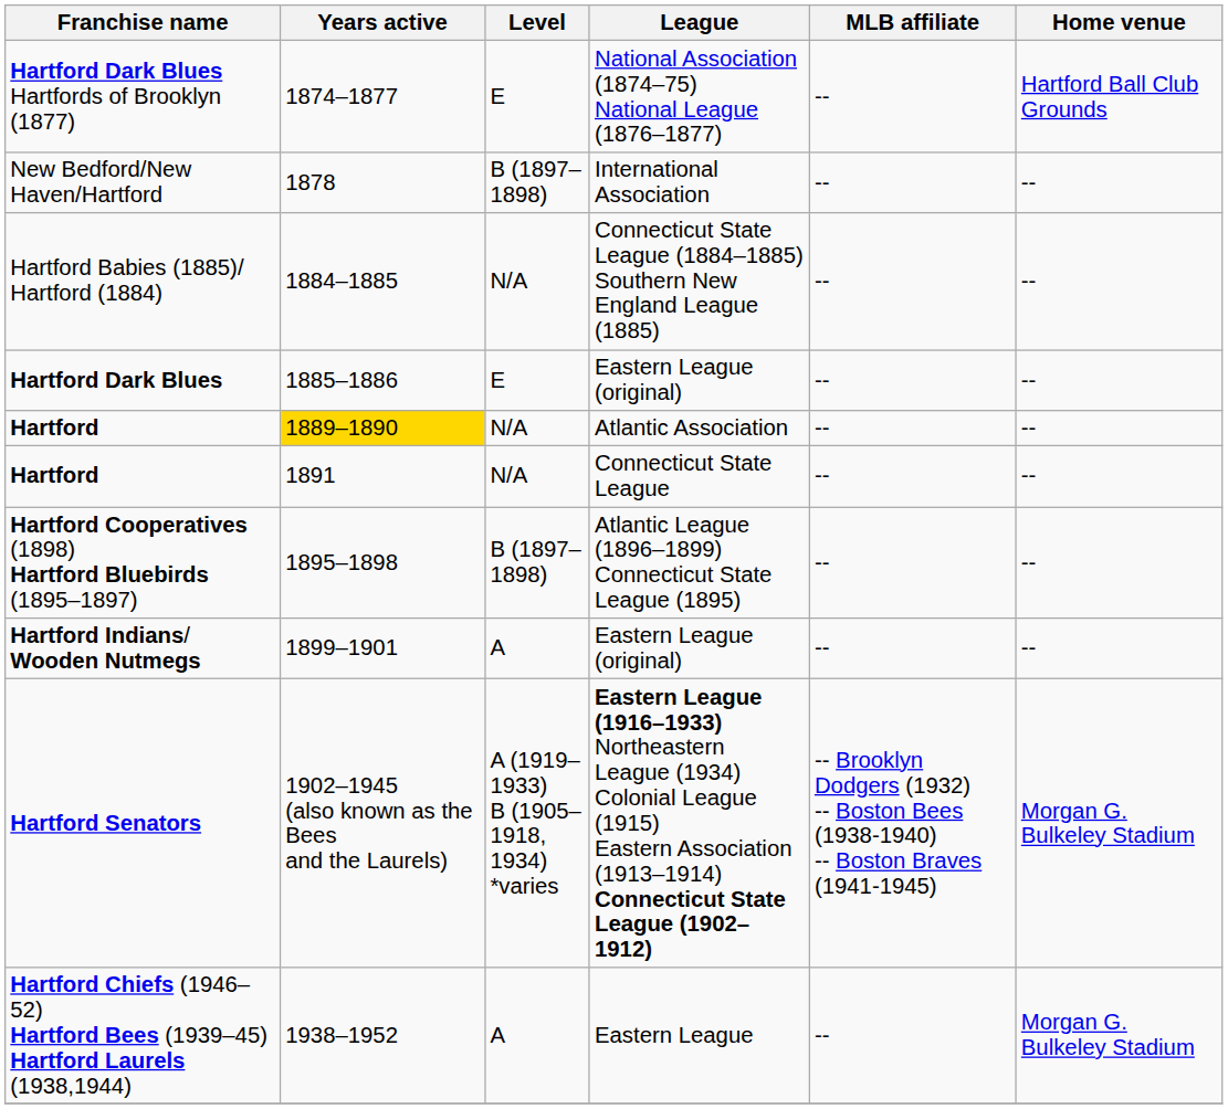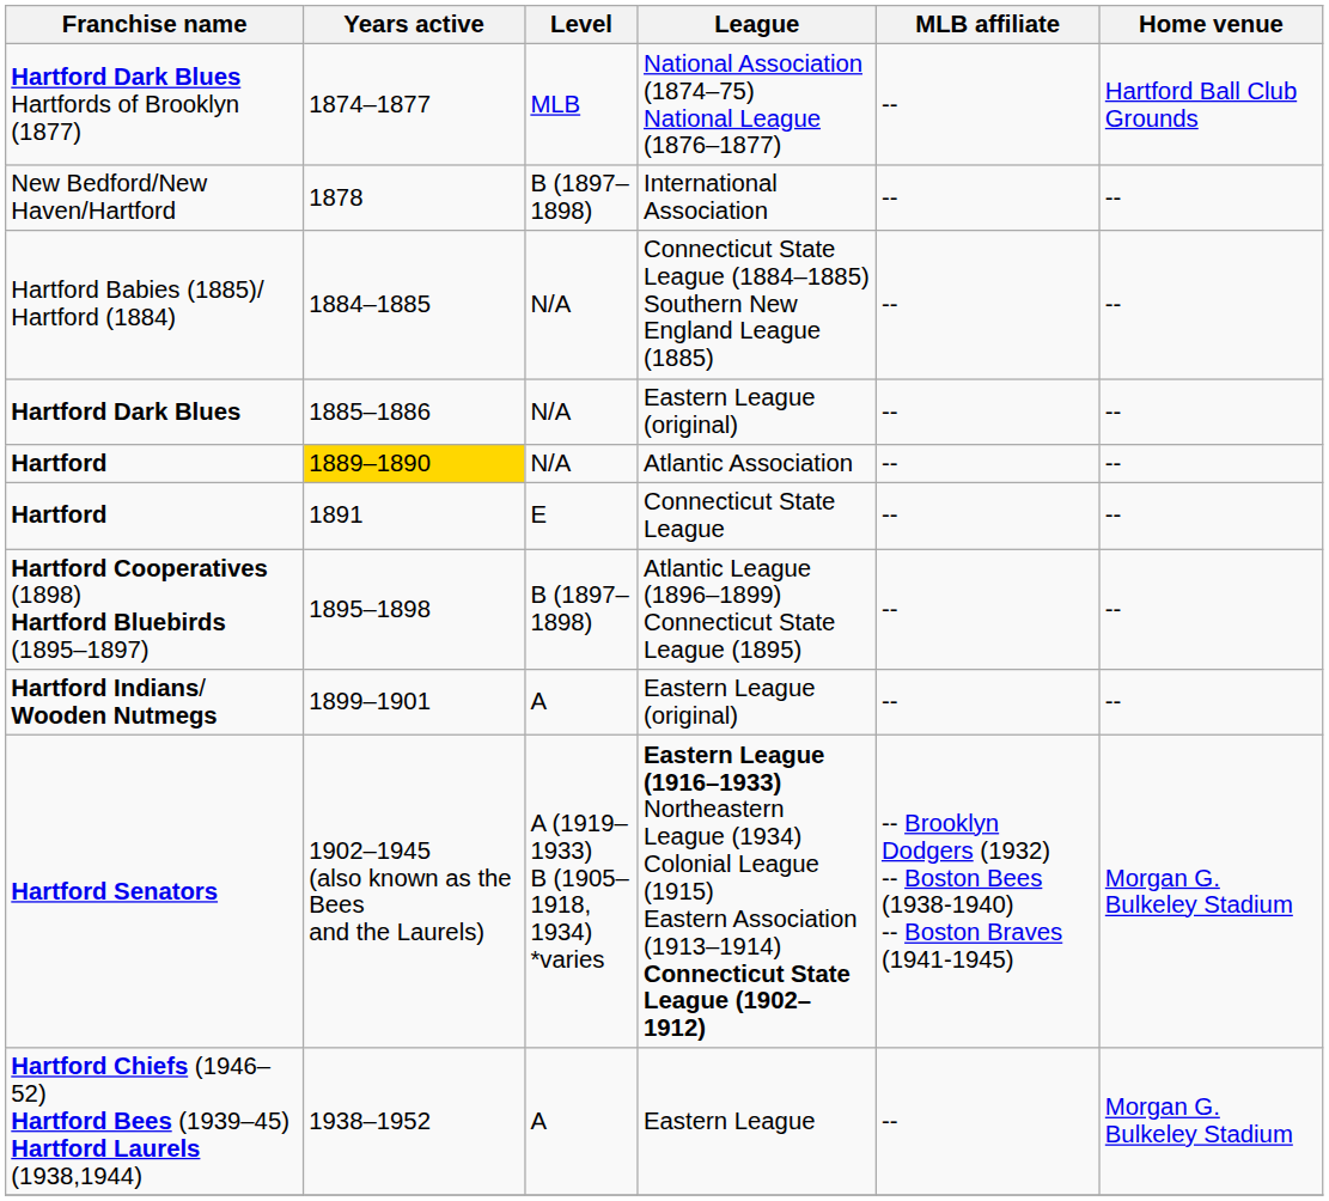 <table class="wikitable">
 <tr>
 <th style="width:225px;"><strong>Franchise name</strong></th>
 <th style="width:175px;"><strong>Years active</strong></th>
 <th style="width:75px;"><strong>Level</strong></th>
 <th style="width:175px;"><strong>League</strong></th>
 <th style="width:175px;"><strong>MLB affiliate</strong></th>
 <th style="width:175px;"><strong>Home venue</strong></th>
 </tr>
 <tr>
 <td><strong><a href='#'>Hartford Dark Blues</a></strong><br>Hartfords of Brooklyn (1877)</td>
 <td>1874–1877</td>
-<td>E</td>
+<td><a href='#'>MLB</a></td>
 <td><a href='#'>National Association</a> (1874–75)<br><a href='#'>National League</a> (1876–1877)</td>
 <td>--</td>
 <td><a href='#'>Hartford Ball Club Grounds</a></td>
 </tr>
 <tr>
 <td>New Bedford/New Haven/Hartford</td>
 <td>1878</td>
 <td>B (1897–1898)</td>
 <td>International Association</td>
 <td>--</td>
 <td>--</td>
 </tr>
 <tr>
 <td>Hartford Babies (1885)/<br>Hartford (1884)</td>
 <td>1884–1885</td>
 <td>N/A</td>
 <td>Connecticut State League (1884–1885)<br>Southern New England League (1885)</td>
 <td>--</td>
 <td>--</td>
 </tr>
 <tr>
 <td><strong>Hartford Dark Blues</strong></td>
 <td>1885–1886</td>
-<td>E</td>
+<td>N/A</td>
 <td>Eastern League (original)</td>
 <td>--</td>
 <td>--</td>
 </tr>
 <tr>
 <td><strong>Hartford</strong></td>
 <td style="background: gold;">1889–1890</td>
 <td>N/A</td>
 <td>Atlantic Association</td>
 <td>--</td>
 <td>--</td>
 </tr>
 <tr>
 <td><strong>Hartford</strong></td>
 <td>1891</td>
-<td>N/A</td>
+<td>E</td>
 <td>Connecticut State League</td>
 <td>--</td>
 <td>--</td>
 </tr>
 <tr>
 <td><strong>Hartford Cooperatives</strong> (1898)<br><strong>Hartford Bluebirds</strong> (1895–1897)</td>
 <td>1895–1898</td>
 <td>B (1897–1898)</td>
 <td>Atlantic League (1896–1899)<br>Connecticut State League (1895)</td>
 <td>--</td>
 <td>--</td>
 </tr>
 <tr>
 <td><strong>Hartford Indians</strong>/<br><strong>Wooden Nutmegs</strong></td>
 <td>1899–1901</td>
 <td>A</td>
 <td>Eastern League (original)</td>
 <td>--</td>
 <td>--</td>
 </tr>
 <tr>
 <td><strong><a href='#'>Hartford Senators</a></strong></td>
 <td>1902–1945<br>(also known as the Bees<br>and the Laurels)</td>
 <td>A (1919–1933)<br>B (1905–1918, 1934)<br>*varies</td>
 <td><strong>Eastern League (1916–1933)</strong><br>Northeastern League (1934)<br>Colonial League (1915)<br>Eastern Association (1913–1914)<br><strong>Connecticut State League (1902–1912)</strong></td>
 <td>-- <a href='#'>Brooklyn Dodgers</a> (1932)<br>-- <a href='#'>Boston Bees</a> (1938-1940)<br>-- <a href='#'>Boston Braves</a> (1941-1945)</td>
 <td><a href='#'>Morgan G. Bulkeley Stadium</a></td>
 </tr>
 <tr>
 <td><strong><a href='#'>Hartford Chiefs</a></strong> (1946–52)<br><strong><a href='#'>Hartford Bees</a></strong> (1939–45)<br><a href='#'><strong>Hartford Laurels</strong></a> (1938,1944)</td>
 <td>1938–1952</td>
 <td>A</td>
 <td>Eastern League</td>
 <td>--</td>
 <td><a href='#'>Morgan G. Bulkeley Stadium</a></td>
 </tr>
 <tr>
 </tr>
 </table>
